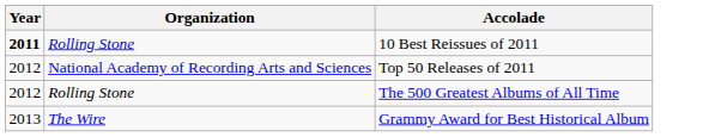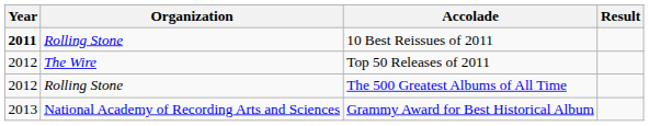 <table class="wikitable">
 <tr>
 <th>Year</th>
 <th>Organization</th>
 <th>Accolade</th>
+<th>Result</th>
 </tr>
 <tr>
 <td><strong>2011</strong></td>
 <td><em><a href='#'>Rolling Stone</a></em></td>
 <td>10 Best Reissues of 2011</td>
+<td></td>
 </tr>
 <tr>
 <td>2012</td>
-<td><a href='#'>National Academy of Recording Arts and Sciences</a></td>
+<td><em><a href='#'>The Wire</a></em></td>
 <td>Top 50 Releases of 2011</td>
+<td></td>
 </tr>
 <tr>
 <td>2012</td>
 <td><em>Rolling Stone</em></td>
 <td><a href='#'>The 500 Greatest Albums of All Time</a></td>
+<td></td>
 </tr>
 <tr>
 <td>2013</td>
-<td><em><a href='#'>The Wire</a></em></td>
+<td><a href='#'>National Academy of Recording Arts and Sciences</a></td>
 <td><a href='#'>Grammy Award for Best Historical Album</a></td>
+<td></td>
 </tr>
 </table>
